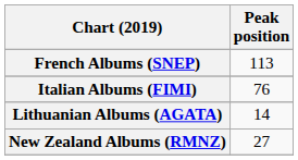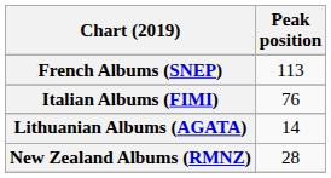 <table class="wikitable sortable plainrowheaders" style="text-align:center">
 <tr>
 <th scope="col">Chart (2019)</th>
 <th scope="col">Peak<br>position</th>
 </tr>
 <tr>
 </tr>
 <tr>
 </tr>
 <tr>
 </tr>
 <tr>
 </tr>
 <tr>
 </tr>
 <tr>
 </tr>
 <tr>
 <th scope="row">French Albums (<a href='#'>SNEP</a>)</th>
 <td>113</td>
 </tr>
 <tr>
 </tr>
 <tr>
 </tr>
 <tr>
 <th scope="row">Italian Albums (<a href='#'>FIMI</a>)</th>
 <td>76</td>
 </tr>
 <tr>
 </tr>
 <tr>
 <th scope="row">Lithuanian Albums (<a href='#'>AGATA</a>)</th>
 <td>14</td>
 </tr>
 <tr>
 <th scope="row">New Zealand Albums (<a href='#'>RMNZ</a>)</th>
-<td>27</td>
+<td>28</td>
 </tr>
 <tr>
 </tr>
 <tr>
 </tr>
 <tr>
 </tr>
 <tr>
 </tr>
 <tr>
 </tr>
 <tr>
 </tr>
 </table>
